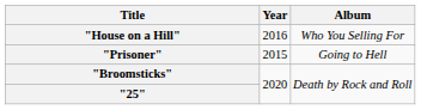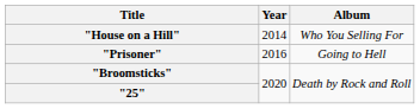 <table class="wikitable plainrowheaders" style="text-align:center;">
 <tr>
 <th scope="col" style="width:20em;">Title</th>
 <th scope="col">Year</th>
 <th scope="col">Album</th>
 </tr>
 <tr>
 <th scope="row">"House on a Hill"</th>
-<td>2016</td>
+<td>2014</td>
 <td><em>Who You Selling For</em></td>
 </tr>
 <tr>
 <th scope="row">"Prisoner"</th>
-<td>2015</td>
+<td>2016</td>
 <td><em>Going to Hell</em></td>
 </tr>
 <tr>
 <th scope="row">"Broomsticks"</th>
 <td rowspan="2">2020</td>
 <td rowspan="2"><em>Death by Rock and Roll</em></td>
 </tr>
 <tr>
 <th scope="row">"25"</th>
 </tr>
 </table>
